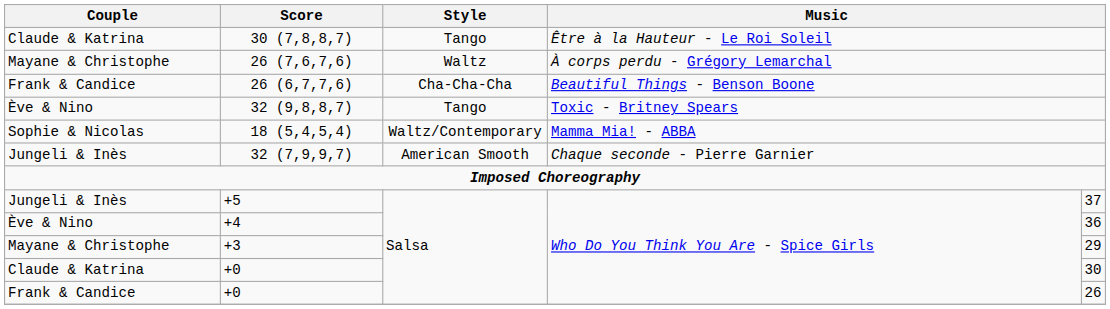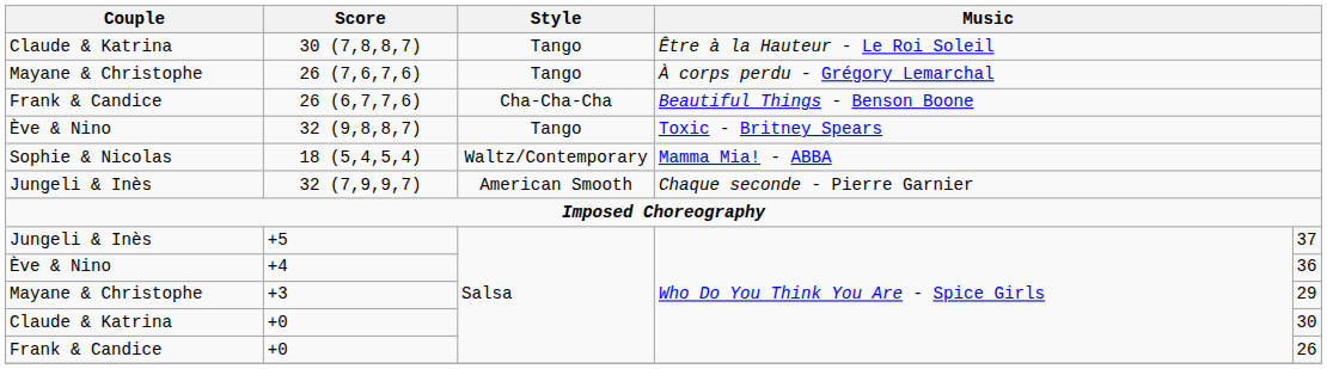 <table class="wikitable" style="width:80%;">
 <tr>
 <th style="width:20%;">Couple</th>
 <th style="width:15%;">Score</th>
 <th style="width:15%;">Style</th>
 <th Colspan="2" style="width:65%;">Music</th>
 </tr>
 <tr>
 <td>Claude & Katrina</td>
 <td style="text-align:center;">30 (7,8,8,7)</td>
 <td style="text-align:center;">Tango</td>
 <td colspan="2"><em>Être à la Hauteur</em> - <a href='#'>Le Roi Soleil</a></td>
 </tr>
 <tr>
 <td>Mayane & Christophe</td>
 <td style="text-align:center;">26 (7,6,7,6)</td>
-<td style="text-align:center;">Waltz</td>
+<td style="text-align:center;">Tango</td>
 <td colspan="2"><em>À corps perdu</em> - <a href='#'>Grégory Lemarchal</a></td>
 </tr>
 <tr>
 <td>Frank & Candice</td>
 <td style="text-align:center;">26 (6,7,7,6)</td>
 <td style="text-align:center;">Cha-Cha-Cha</td>
 <td colspan="2"><em><a href='#'>Beautiful Things</a></em> - <a href='#'>Benson Boone</a></td>
 </tr>
 <tr>
 <td>Ève & Nino</td>
 <td style="text-align:center;">32 (9,8,8,7)</td>
 <td style="text-align:center;">Tango</td>
 <td colspan="2"><em><a href='#'></em>Toxic<em></a></em> - <a href='#'>Britney Spears</a></td>
 </tr>
 <tr>
 <td>Sophie & Nicolas</td>
 <td style="text-align:center;">18 (5,4,5,4)</td>
 <td style="text-align:center;">Waltz/Contemporary</td>
 <td colspan="2"><em><a href='#'></em>Mamma Mia!<em></a></em> - <a href='#'>ABBA</a></td>
 </tr>
 <tr>
 <td>Jungeli & Inès</td>
 <td style="text-align:center;">32 (7,9,9,7)</td>
 <td style="text-align:center;">American Smooth</td>
 <td colspan="2"><em>Chaque seconde</em> - Pierre Garnier</td>
 </tr>
 <tr>
 <td colspan=5 style="text-align:center;"><strong><em>Imposed Choreography</em></strong></td>
 </tr>
 <tr style="text-align:left;">
 <td>Jungeli & Inès</td>
 <td>+5</td>
 <td rowspan=5>Salsa</td>
 <td rowspan=5><em><a href='#'>Who Do You Think You Are</a></em> - <a href='#'>Spice Girls</a></td>
 <td>37</td>
 </tr>
 <tr style="text-align:left;">
 <td>Ève & Nino</td>
 <td>+4</td>
 <td>36</td>
 </tr>
 <tr style="text-align:left;">
 <td>Mayane & Christophe</td>
 <td>+3</td>
 <td>29</td>
 </tr>
 <tr style="text-align:left;">
 <td>Claude & Katrina</td>
 <td>+0</td>
 <td>30</td>
 </tr>
 <tr style="text-align:left;">
 <td>Frank & Candice</td>
 <td>+0</td>
 <td>26</td>
 </tr>
 <tr>
 </tr>
 </table>
